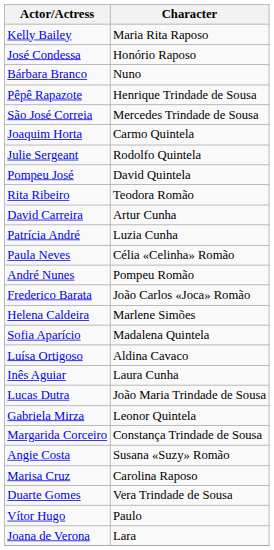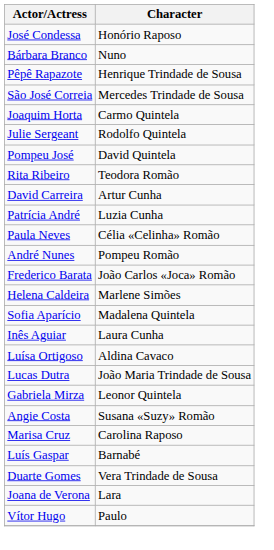 <table class="wikitable">
 <tr>
 <th>Actor/Actress</th>
 <th>Character</th>
-</tr>
-<tr>
-<td><a href='#'>Kelly Bailey</a></td>
-<td>Maria Rita Raposo</td>
 </tr>
 <tr>
 <td><a href='#'>José Condessa</a></td>
 <td>Honório Raposo</td>
 </tr>
 <tr>
 <td><a href='#'>Bárbara Branco</a></td>
 <td>Nuno</td>
 </tr>
 <tr>
 <td><a href='#'>Pêpê Rapazote</a></td>
 <td>Henrique Trindade de Sousa</td>
 </tr>
 <tr>
 <td><a href='#'>São José Correia</a></td>
 <td>Mercedes Trindade de Sousa</td>
 </tr>
 <tr>
 <td><a href='#'>Joaquim Horta</a></td>
 <td>Carmo Quintela</td>
 </tr>
 <tr>
 <td><a href='#'>Julie Sergeant</a></td>
 <td>Rodolfo Quintela</td>
 </tr>
 <tr>
 <td><a href='#'>Pompeu José</a></td>
 <td>David Quintela</td>
 </tr>
 <tr>
 <td><a href='#'>Rita Ribeiro</a></td>
 <td>Teodora Romão</td>
 </tr>
 <tr>
 <td><a href='#'>David Carreira</a></td>
 <td>Artur Cunha</td>
 </tr>
 <tr>
 <td><a href='#'>Patrícia André</a></td>
 <td>Luzia Cunha</td>
 </tr>
 <tr>
 <td><a href='#'>Paula Neves</a></td>
 <td>Célia «Celinha» Romão</td>
 </tr>
 <tr>
 <td><a href='#'>André Nunes</a></td>
 <td>Pompeu Romão</td>
 </tr>
 <tr>
 <td><a href='#'>Frederico Barata</a></td>
 <td>João Carlos «Joca» Romão</td>
 </tr>
 <tr>
 <td><a href='#'>Helena Caldeira</a></td>
 <td>Marlene Simões</td>
 </tr>
 <tr>
 <td><a href='#'>Sofia Aparício</a></td>
 <td>Madalena Quintela</td>
 </tr>
 <tr>
+<td><a href='#'>Inês Aguiar</a></td>
+<td>Laura Cunha</td>
+</tr>
+<tr>
 <td><a href='#'>Luísa Ortigoso</a></td>
 <td>Aldina Cavaco</td>
-</tr>
-<tr>
-<td><a href='#'>Inês Aguiar</a></td>
-<td>Laura Cunha</td>
 </tr>
 <tr>
 <td><a href='#'>Lucas Dutra</a></td>
 <td>João Maria Trindade de Sousa</td>
 </tr>
 <tr>
 <td><a href='#'>Gabriela Mirza</a></td>
 <td>Leonor Quintela</td>
 </tr>
 <tr>
-<td><a href='#'>Margarida Corceiro</a></td>
-<td>Constança Trindade de Sousa</td>
-</tr>
-<tr>
 <td><a href='#'>Angie Costa</a></td>
 <td>Susana «Suzy» Romão</td>
 </tr>
 <tr>
 <td><a href='#'>Marisa Cruz</a></td>
 <td>Carolina Raposo</td>
 </tr>
 <tr>
+<td><a href='#'>Luís Gaspar</a></td>
+<td>Barnabé</td>
+</tr>
+<tr>
 <td><a href='#'>Duarte Gomes</a></td>
 <td>Vera Trindade de Sousa</td>
+</tr>
+<tr>
+<td><a href='#'>Joana de Verona</a></td>
+<td>Lara</td>
 </tr>
 <tr>
 <td><a href='#'>Vítor Hugo</a></td>
 <td>Paulo</td>
 </tr>
 <tr>
-<td><a href='#'>Joana de Verona</a></td>
-<td>Lara</td>
-</tr>
-<tr>
 </tr>
 </table>
